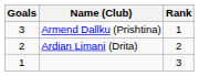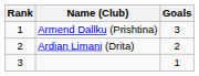 <table class="wikitable" style="text-align:center;font-size:90%">
 <tr>
+<th>Rank</th>
+<th>Name (Club)</th>
 <th>Goals</th>
-<th>Name (Club)</th>
-<th>Rank</th>
 </tr>
 <tr>
+<td>1</td>
+<td align="left"> <a href='#'>Armend Dallku</a> (Prishtina)</td>
 <td>3</td>
-<td align="left"> <a href='#'>Armend Dallku</a> (Prishtina)</td>
-<td>1</td>
 </tr>
 <tr>
 <td>2</td>
 <td align="left"> <a href='#'>Ardian Limani</a> (Drita)</td>
 <td>2</td>
 </tr>
 <tr>
+<td>3</td>
+<td></td>
 <td>1</td>
-<td></td>
-<td>3</td>
 </tr>
 </table>
